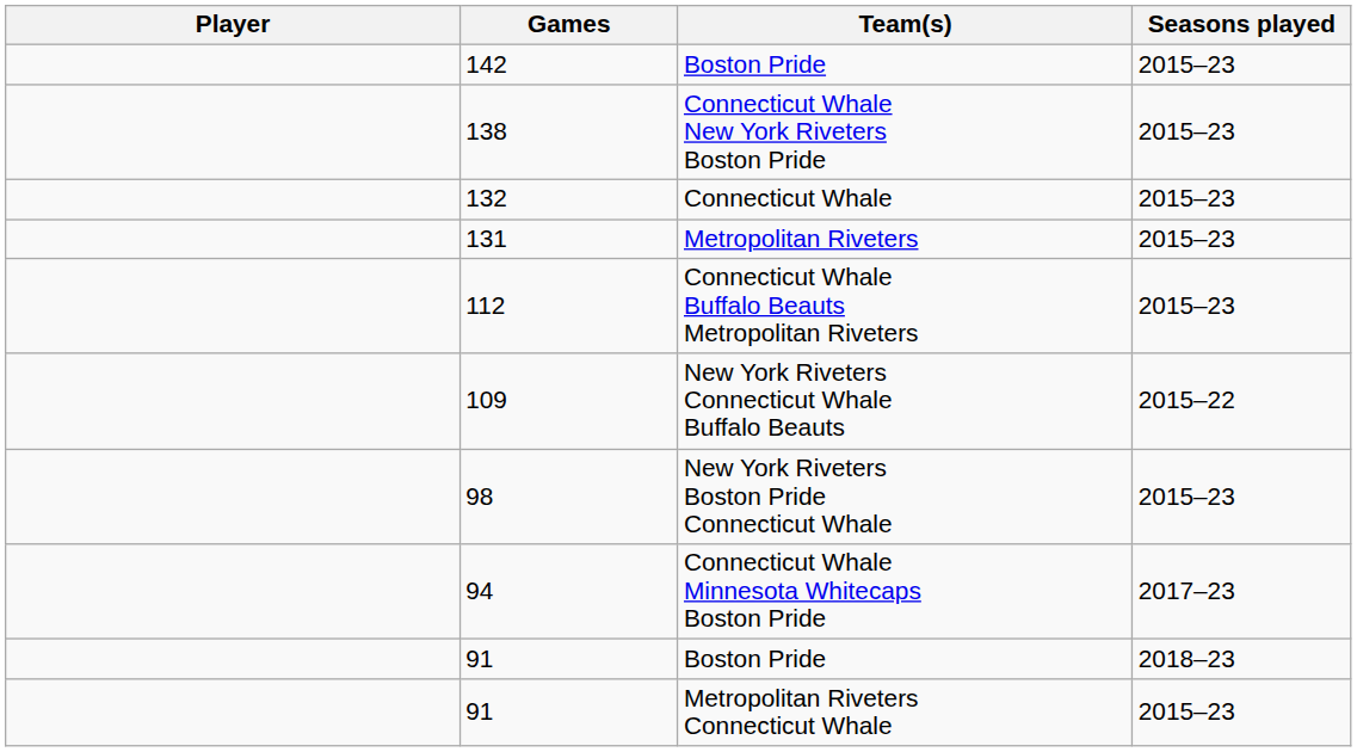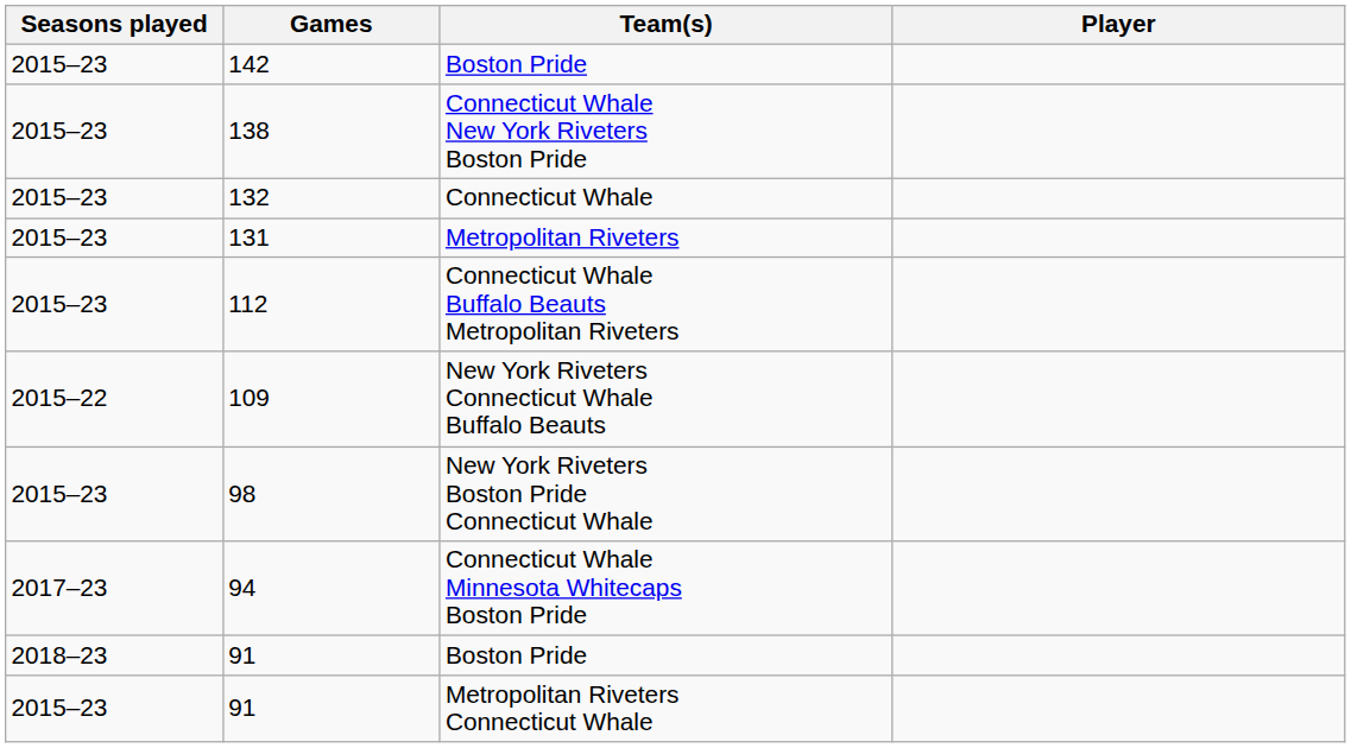 <table class="wikitable sortable">
 <tr>
-<th width="25%">Player</th>
+<th width="12%">Seasons played</th>
 <th width="12%">Games</th>
 <th width="25%">Team(s)</th>
-<th width="12%">Seasons played</th>
+<th width="25%">Player</th>
 </tr>
 <tr>
-<td></td>
+<td>2015–23</td>
 <td>142</td>
 <td><a href='#'>Boston Pride</a></td>
-<td>2015–23</td>
+<td></td>
 </tr>
 <tr>
-<td></td>
+<td>2015–23</td>
 <td>138</td>
 <td><a href='#'>Connecticut Whale</a><br><a href='#'>New York Riveters</a><br>Boston Pride</td>
-<td>2015–23</td>
+<td></td>
 </tr>
 <tr>
-<td></td>
+<td>2015–23</td>
 <td>132</td>
 <td>Connecticut Whale</td>
-<td>2015–23</td>
+<td></td>
 </tr>
 <tr>
-<td></td>
+<td>2015–23</td>
 <td>131</td>
 <td><a href='#'>Metropolitan Riveters</a></td>
-<td>2015–23</td>
+<td></td>
 </tr>
 <tr>
-<td></td>
+<td>2015–23</td>
 <td>112</td>
 <td>Connecticut Whale<br><a href='#'>Buffalo Beauts</a><br>Metropolitan Riveters</td>
-<td>2015–23</td>
+<td></td>
 </tr>
 <tr>
-<td></td>
+<td>2015–22</td>
 <td>109</td>
 <td>New York Riveters<br>Connecticut Whale<br>Buffalo Beauts</td>
-<td>2015–22</td>
+<td></td>
 </tr>
 <tr>
-<td></td>
+<td>2015–23</td>
 <td>98</td>
 <td>New York Riveters<br>Boston Pride<br>Connecticut Whale</td>
-<td>2015–23</td>
+<td></td>
 </tr>
 <tr>
-<td></td>
+<td>2017–23</td>
 <td>94</td>
 <td>Connecticut Whale<br><a href='#'>Minnesota Whitecaps</a><br>Boston Pride</td>
-<td>2017–23</td>
+<td></td>
 </tr>
 <tr>
-<td></td>
+<td>2018–23</td>
 <td>91</td>
 <td>Boston Pride</td>
-<td>2018–23</td>
+<td></td>
 </tr>
 <tr>
-<td></td>
+<td>2015–23</td>
 <td>91</td>
 <td>Metropolitan Riveters<br>Connecticut Whale</td>
-<td>2015–23</td>
+<td></td>
 </tr>
 </table>
